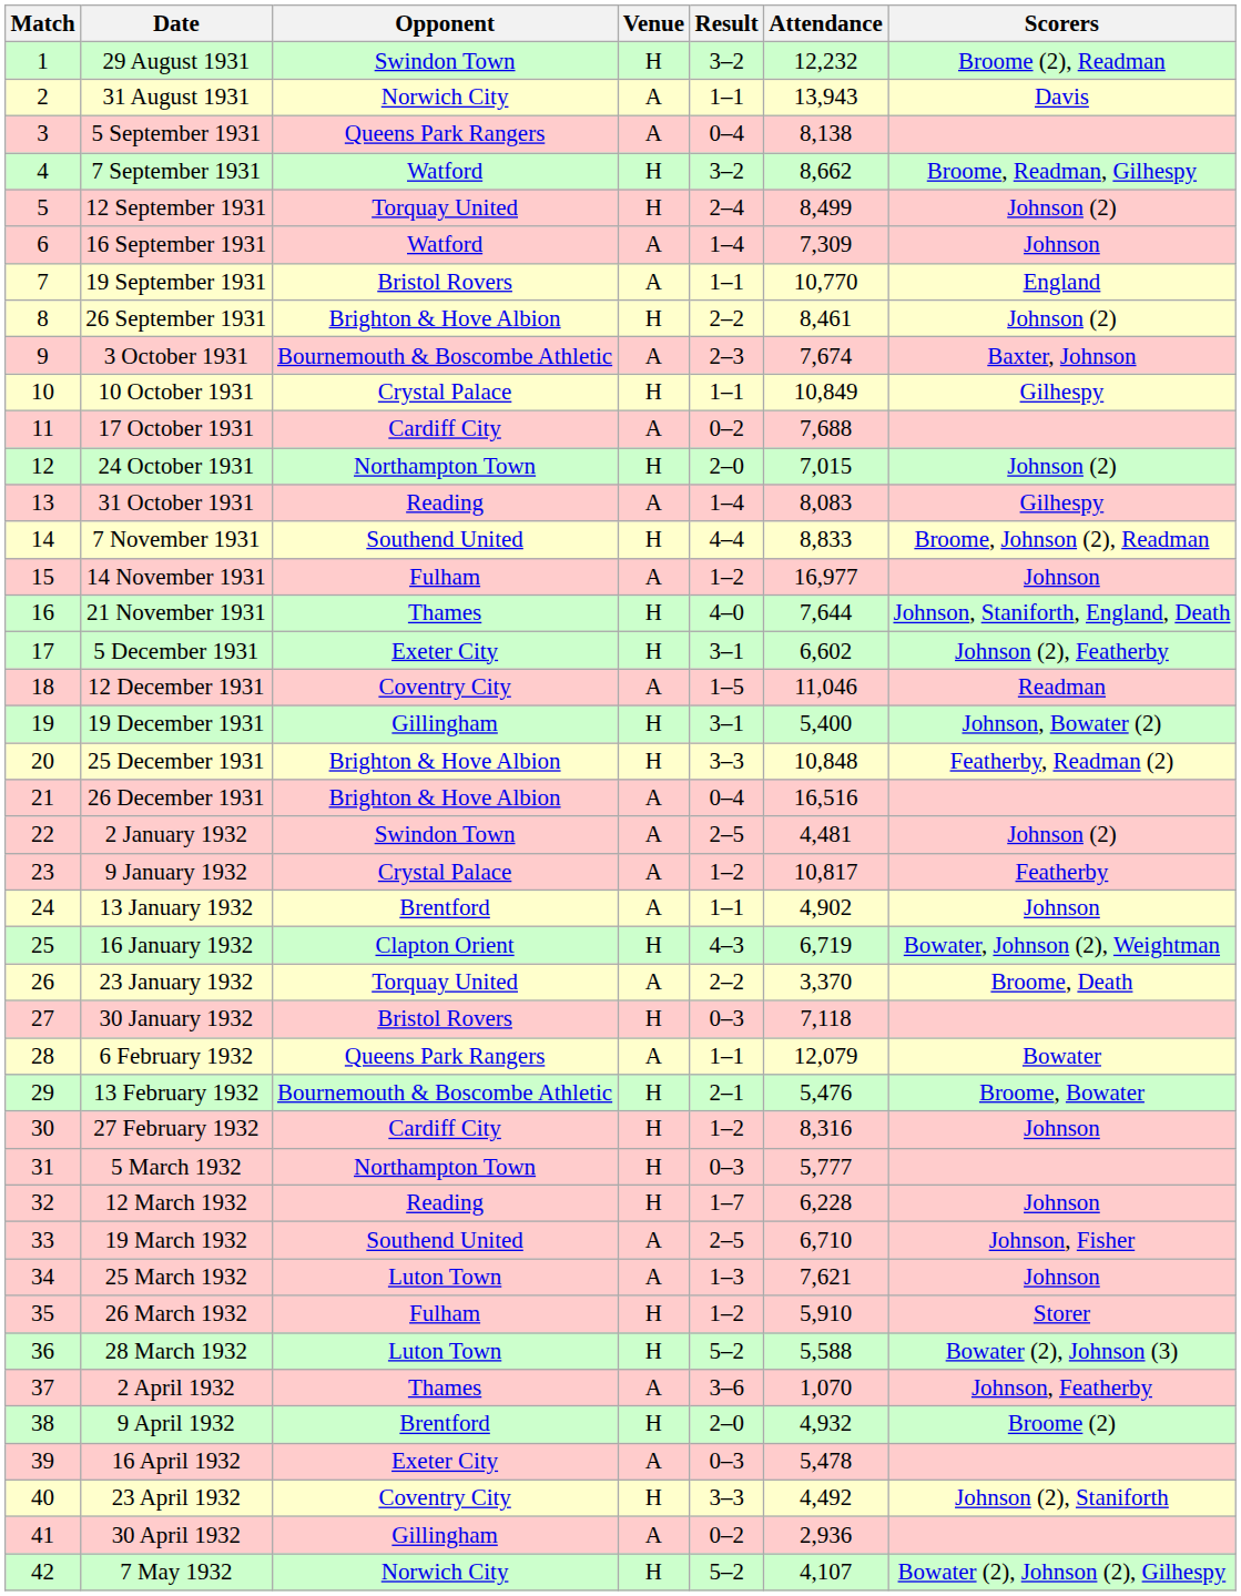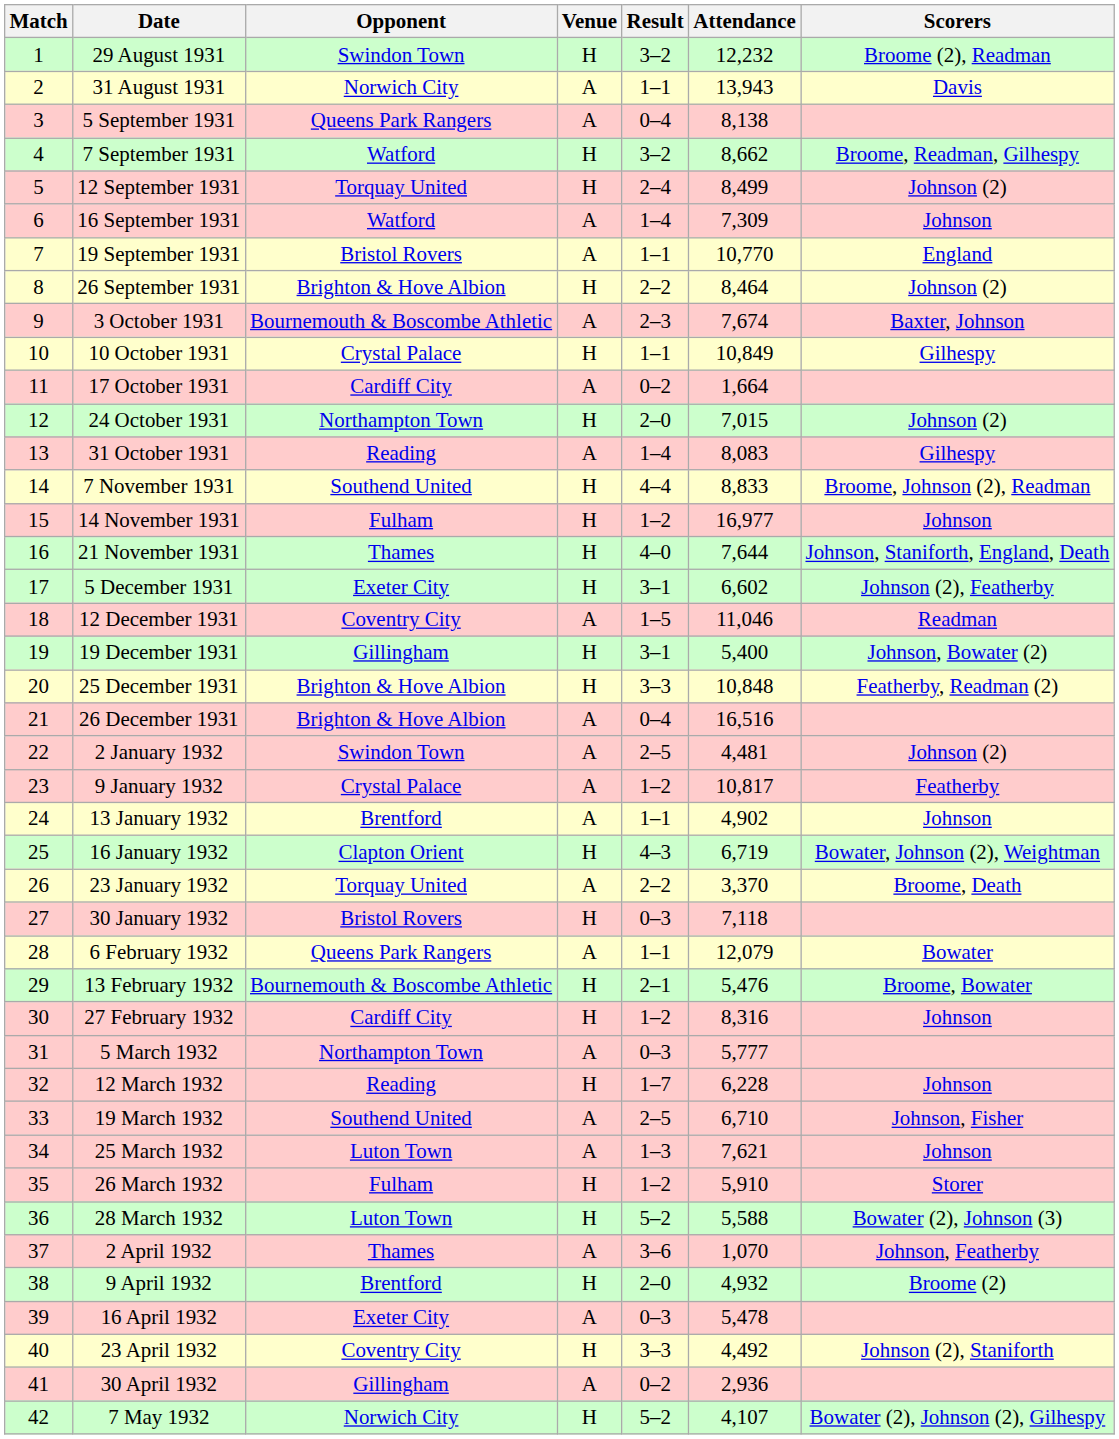 <table class="wikitable" style="font-size:100%; text-align:center">
 <tr>
 <th>Match</th>
 <th>Date</th>
 <th>Opponent</th>
 <th>Venue</th>
 <th>Result</th>
 <th>Attendance</th>
 <th>Scorers</th>
 </tr>
 <tr style="background: #CCFFCC;">
 <td>1</td>
 <td>29 August 1931</td>
 <td><a href='#'>Swindon Town</a></td>
 <td>H</td>
 <td>3–2</td>
 <td>12,232</td>
 <td><a href='#'>Broome</a> (2), <a href='#'>Readman</a></td>
 </tr>
 <tr style="background: #FFFFCC;">
 <td>2</td>
 <td>31 August 1931</td>
 <td><a href='#'>Norwich City</a></td>
 <td>A</td>
 <td>1–1</td>
 <td>13,943</td>
 <td><a href='#'>Davis</a></td>
 </tr>
 <tr style="background: #FFCCCC;">
 <td>3</td>
 <td>5 September 1931</td>
 <td><a href='#'>Queens Park Rangers</a></td>
 <td>A</td>
 <td>0–4</td>
 <td>8,138</td>
 <td></td>
 </tr>
 <tr style="background: #CCFFCC;">
 <td>4</td>
 <td>7 September 1931</td>
 <td><a href='#'>Watford</a></td>
 <td>H</td>
 <td>3–2</td>
 <td>8,662</td>
 <td><a href='#'>Broome</a>, <a href='#'>Readman</a>, <a href='#'>Gilhespy</a></td>
 </tr>
 <tr style="background: #FFCCCC;">
 <td>5</td>
 <td>12 September 1931</td>
 <td><a href='#'>Torquay United</a></td>
 <td>H</td>
 <td>2–4</td>
 <td>8,499</td>
 <td><a href='#'>Johnson</a> (2)</td>
 </tr>
 <tr style="background: #FFCCCC;">
 <td>6</td>
 <td>16 September 1931</td>
 <td><a href='#'>Watford</a></td>
 <td>A</td>
 <td>1–4</td>
 <td>7,309</td>
 <td><a href='#'>Johnson</a></td>
 </tr>
 <tr style="background: #FFFFCC;">
 <td>7</td>
 <td>19 September 1931</td>
 <td><a href='#'>Bristol Rovers</a></td>
 <td>A</td>
 <td>1–1</td>
 <td>10,770</td>
 <td><a href='#'>England</a></td>
 </tr>
 <tr style="background: #FFFFCC;">
 <td>8</td>
 <td>26 September 1931</td>
 <td><a href='#'>Brighton & Hove Albion</a></td>
 <td>H</td>
 <td>2–2</td>
-<td>8,461</td>
+<td>8,464</td>
 <td><a href='#'>Johnson</a> (2)</td>
 </tr>
 <tr style="background: #FFCCCC;">
 <td>9</td>
 <td>3 October 1931</td>
 <td><a href='#'>Bournemouth & Boscombe Athletic</a></td>
 <td>A</td>
 <td>2–3</td>
 <td>7,674</td>
 <td><a href='#'>Baxter</a>, <a href='#'>Johnson</a></td>
 </tr>
 <tr style="background: #FFFFCC;">
 <td>10</td>
 <td>10 October 1931</td>
 <td><a href='#'>Crystal Palace</a></td>
 <td>H</td>
 <td>1–1</td>
 <td>10,849</td>
 <td><a href='#'>Gilhespy</a></td>
 </tr>
 <tr style="background: #FFCCCC;">
 <td>11</td>
 <td>17 October 1931</td>
 <td><a href='#'>Cardiff City</a></td>
 <td>A</td>
 <td>0–2</td>
-<td>7,688</td>
+<td>1,664</td>
 <td></td>
 </tr>
 <tr style="background: #CCFFCC;">
 <td>12</td>
 <td>24 October 1931</td>
 <td><a href='#'>Northampton Town</a></td>
 <td>H</td>
 <td>2–0</td>
 <td>7,015</td>
 <td><a href='#'>Johnson</a> (2)</td>
 </tr>
 <tr style="background: #FFCCCC;">
 <td>13</td>
 <td>31 October 1931</td>
 <td><a href='#'>Reading</a></td>
 <td>A</td>
 <td>1–4</td>
 <td>8,083</td>
 <td><a href='#'>Gilhespy</a></td>
 </tr>
 <tr style="background: #FFFFCC;">
 <td>14</td>
 <td>7 November 1931</td>
 <td><a href='#'>Southend United</a></td>
 <td>H</td>
 <td>4–4</td>
 <td>8,833</td>
 <td><a href='#'>Broome</a>, <a href='#'>Johnson</a> (2), <a href='#'>Readman</a></td>
 </tr>
 <tr style="background: #FFCCCC;">
 <td>15</td>
 <td>14 November 1931</td>
 <td><a href='#'>Fulham</a></td>
-<td>A</td>
+<td>H</td>
 <td>1–2</td>
 <td>16,977</td>
 <td><a href='#'>Johnson</a></td>
 </tr>
 <tr style="background: #CCFFCC;">
 <td>16</td>
 <td>21 November 1931</td>
 <td><a href='#'>Thames</a></td>
 <td>H</td>
 <td>4–0</td>
 <td>7,644</td>
 <td><a href='#'>Johnson</a>, <a href='#'>Staniforth</a>, <a href='#'>England</a>, <a href='#'>Death</a></td>
 </tr>
 <tr style="background: #CCFFCC;">
 <td>17</td>
 <td>5 December 1931</td>
 <td><a href='#'>Exeter City</a></td>
 <td>H</td>
 <td>3–1</td>
 <td>6,602</td>
 <td><a href='#'>Johnson</a> (2), <a href='#'>Featherby</a></td>
 </tr>
 <tr style="background: #FFCCCC;">
 <td>18</td>
 <td>12 December 1931</td>
 <td><a href='#'>Coventry City</a></td>
 <td>A</td>
 <td>1–5</td>
 <td>11,046</td>
 <td><a href='#'>Readman</a></td>
 </tr>
 <tr style="background: #CCFFCC;">
 <td>19</td>
 <td>19 December 1931</td>
 <td><a href='#'>Gillingham</a></td>
 <td>H</td>
 <td>3–1</td>
 <td>5,400</td>
 <td><a href='#'>Johnson</a>, <a href='#'>Bowater</a> (2)</td>
 </tr>
 <tr style="background: #FFFFCC;">
 <td>20</td>
 <td>25 December 1931</td>
 <td><a href='#'>Brighton & Hove Albion</a></td>
 <td>H</td>
 <td>3–3</td>
 <td>10,848</td>
 <td><a href='#'>Featherby</a>, <a href='#'>Readman</a> (2)</td>
 </tr>
 <tr style="background: #FFCCCC;">
 <td>21</td>
 <td>26 December 1931</td>
 <td><a href='#'>Brighton & Hove Albion</a></td>
 <td>A</td>
 <td>0–4</td>
 <td>16,516</td>
 <td></td>
 </tr>
 <tr style="background: #FFCCCC;">
 <td>22</td>
 <td>2 January 1932</td>
 <td><a href='#'>Swindon Town</a></td>
 <td>A</td>
 <td>2–5</td>
 <td>4,481</td>
 <td><a href='#'>Johnson</a> (2)</td>
 </tr>
 <tr style="background: #FFCCCC;">
 <td>23</td>
 <td>9 January 1932</td>
 <td><a href='#'>Crystal Palace</a></td>
 <td>A</td>
 <td>1–2</td>
 <td>10,817</td>
 <td><a href='#'>Featherby</a></td>
 </tr>
 <tr style="background: #FFFFCC;">
 <td>24</td>
 <td>13 January 1932</td>
 <td><a href='#'>Brentford</a></td>
 <td>A</td>
 <td>1–1</td>
 <td>4,902</td>
 <td><a href='#'>Johnson</a></td>
 </tr>
 <tr style="background: #CCFFCC;">
 <td>25</td>
 <td>16 January 1932</td>
 <td><a href='#'>Clapton Orient</a></td>
 <td>H</td>
 <td>4–3</td>
 <td>6,719</td>
 <td><a href='#'>Bowater</a>, <a href='#'>Johnson</a> (2), <a href='#'>Weightman</a></td>
 </tr>
 <tr style="background: #FFFFCC;">
 <td>26</td>
 <td>23 January 1932</td>
 <td><a href='#'>Torquay United</a></td>
 <td>A</td>
 <td>2–2</td>
 <td>3,370</td>
 <td><a href='#'>Broome</a>, <a href='#'>Death</a></td>
 </tr>
 <tr style="background: #FFCCCC;">
 <td>27</td>
 <td>30 January 1932</td>
 <td><a href='#'>Bristol Rovers</a></td>
 <td>H</td>
 <td>0–3</td>
 <td>7,118</td>
 <td></td>
 </tr>
 <tr style="background: #FFFFCC;">
 <td>28</td>
 <td>6 February 1932</td>
 <td><a href='#'>Queens Park Rangers</a></td>
 <td>A</td>
 <td>1–1</td>
 <td>12,079</td>
 <td><a href='#'>Bowater</a></td>
 </tr>
 <tr style="background: #CCFFCC;">
 <td>29</td>
 <td>13 February 1932</td>
 <td><a href='#'>Bournemouth & Boscombe Athletic</a></td>
 <td>H</td>
 <td>2–1</td>
 <td>5,476</td>
 <td><a href='#'>Broome</a>, <a href='#'>Bowater</a></td>
 </tr>
 <tr style="background: #FFCCCC;">
 <td>30</td>
 <td>27 February 1932</td>
 <td><a href='#'>Cardiff City</a></td>
 <td>H</td>
 <td>1–2</td>
 <td>8,316</td>
 <td><a href='#'>Johnson</a></td>
 </tr>
 <tr style="background: #FFCCCC;">
 <td>31</td>
 <td>5 March 1932</td>
 <td><a href='#'>Northampton Town</a></td>
-<td>H</td>
+<td>A</td>
 <td>0–3</td>
 <td>5,777</td>
 <td></td>
 </tr>
 <tr style="background: #FFCCCC;">
 <td>32</td>
 <td>12 March 1932</td>
 <td><a href='#'>Reading</a></td>
 <td>H</td>
 <td>1–7</td>
 <td>6,228</td>
 <td><a href='#'>Johnson</a></td>
 </tr>
 <tr style="background: #FFCCCC;">
 <td>33</td>
 <td>19 March 1932</td>
 <td><a href='#'>Southend United</a></td>
 <td>A</td>
 <td>2–5</td>
 <td>6,710</td>
 <td><a href='#'>Johnson</a>, <a href='#'>Fisher</a></td>
 </tr>
 <tr style="background: #FFCCCC;">
 <td>34</td>
 <td>25 March 1932</td>
 <td><a href='#'>Luton Town</a></td>
 <td>A</td>
 <td>1–3</td>
 <td>7,621</td>
 <td><a href='#'>Johnson</a></td>
 </tr>
 <tr style="background: #FFCCCC;">
 <td>35</td>
 <td>26 March 1932</td>
 <td><a href='#'>Fulham</a></td>
 <td>H</td>
 <td>1–2</td>
 <td>5,910</td>
 <td><a href='#'>Storer</a></td>
 </tr>
 <tr style="background: #CCFFCC;">
 <td>36</td>
 <td>28 March 1932</td>
 <td><a href='#'>Luton Town</a></td>
 <td>H</td>
 <td>5–2</td>
 <td>5,588</td>
 <td><a href='#'>Bowater</a> (2), <a href='#'>Johnson</a> (3)</td>
 </tr>
 <tr style="background: #FFCCCC;">
 <td>37</td>
 <td>2 April 1932</td>
 <td><a href='#'>Thames</a></td>
 <td>A</td>
 <td>3–6</td>
 <td>1,070</td>
 <td><a href='#'>Johnson</a>, <a href='#'>Featherby</a></td>
 </tr>
 <tr style="background: #CCFFCC;">
 <td>38</td>
 <td>9 April 1932</td>
 <td><a href='#'>Brentford</a></td>
 <td>H</td>
 <td>2–0</td>
 <td>4,932</td>
 <td><a href='#'>Broome</a> (2)</td>
 </tr>
 <tr style="background: #FFCCCC;">
 <td>39</td>
 <td>16 April 1932</td>
 <td><a href='#'>Exeter City</a></td>
 <td>A</td>
 <td>0–3</td>
 <td>5,478</td>
 <td></td>
 </tr>
 <tr style="background: #FFFFCC;">
 <td>40</td>
 <td>23 April 1932</td>
 <td><a href='#'>Coventry City</a></td>
 <td>H</td>
 <td>3–3</td>
 <td>4,492</td>
 <td><a href='#'>Johnson</a> (2), <a href='#'>Staniforth</a></td>
 </tr>
 <tr style="background: #FFCCCC;">
 <td>41</td>
 <td>30 April 1932</td>
 <td><a href='#'>Gillingham</a></td>
 <td>A</td>
 <td>0–2</td>
 <td>2,936</td>
 <td></td>
 </tr>
 <tr style="background: #CCFFCC;">
 <td>42</td>
 <td>7 May 1932</td>
 <td><a href='#'>Norwich City</a></td>
 <td>H</td>
 <td>5–2</td>
 <td>4,107</td>
 <td><a href='#'>Bowater</a> (2), <a href='#'>Johnson</a> (2), <a href='#'>Gilhespy</a></td>
 </tr>
 </table>
